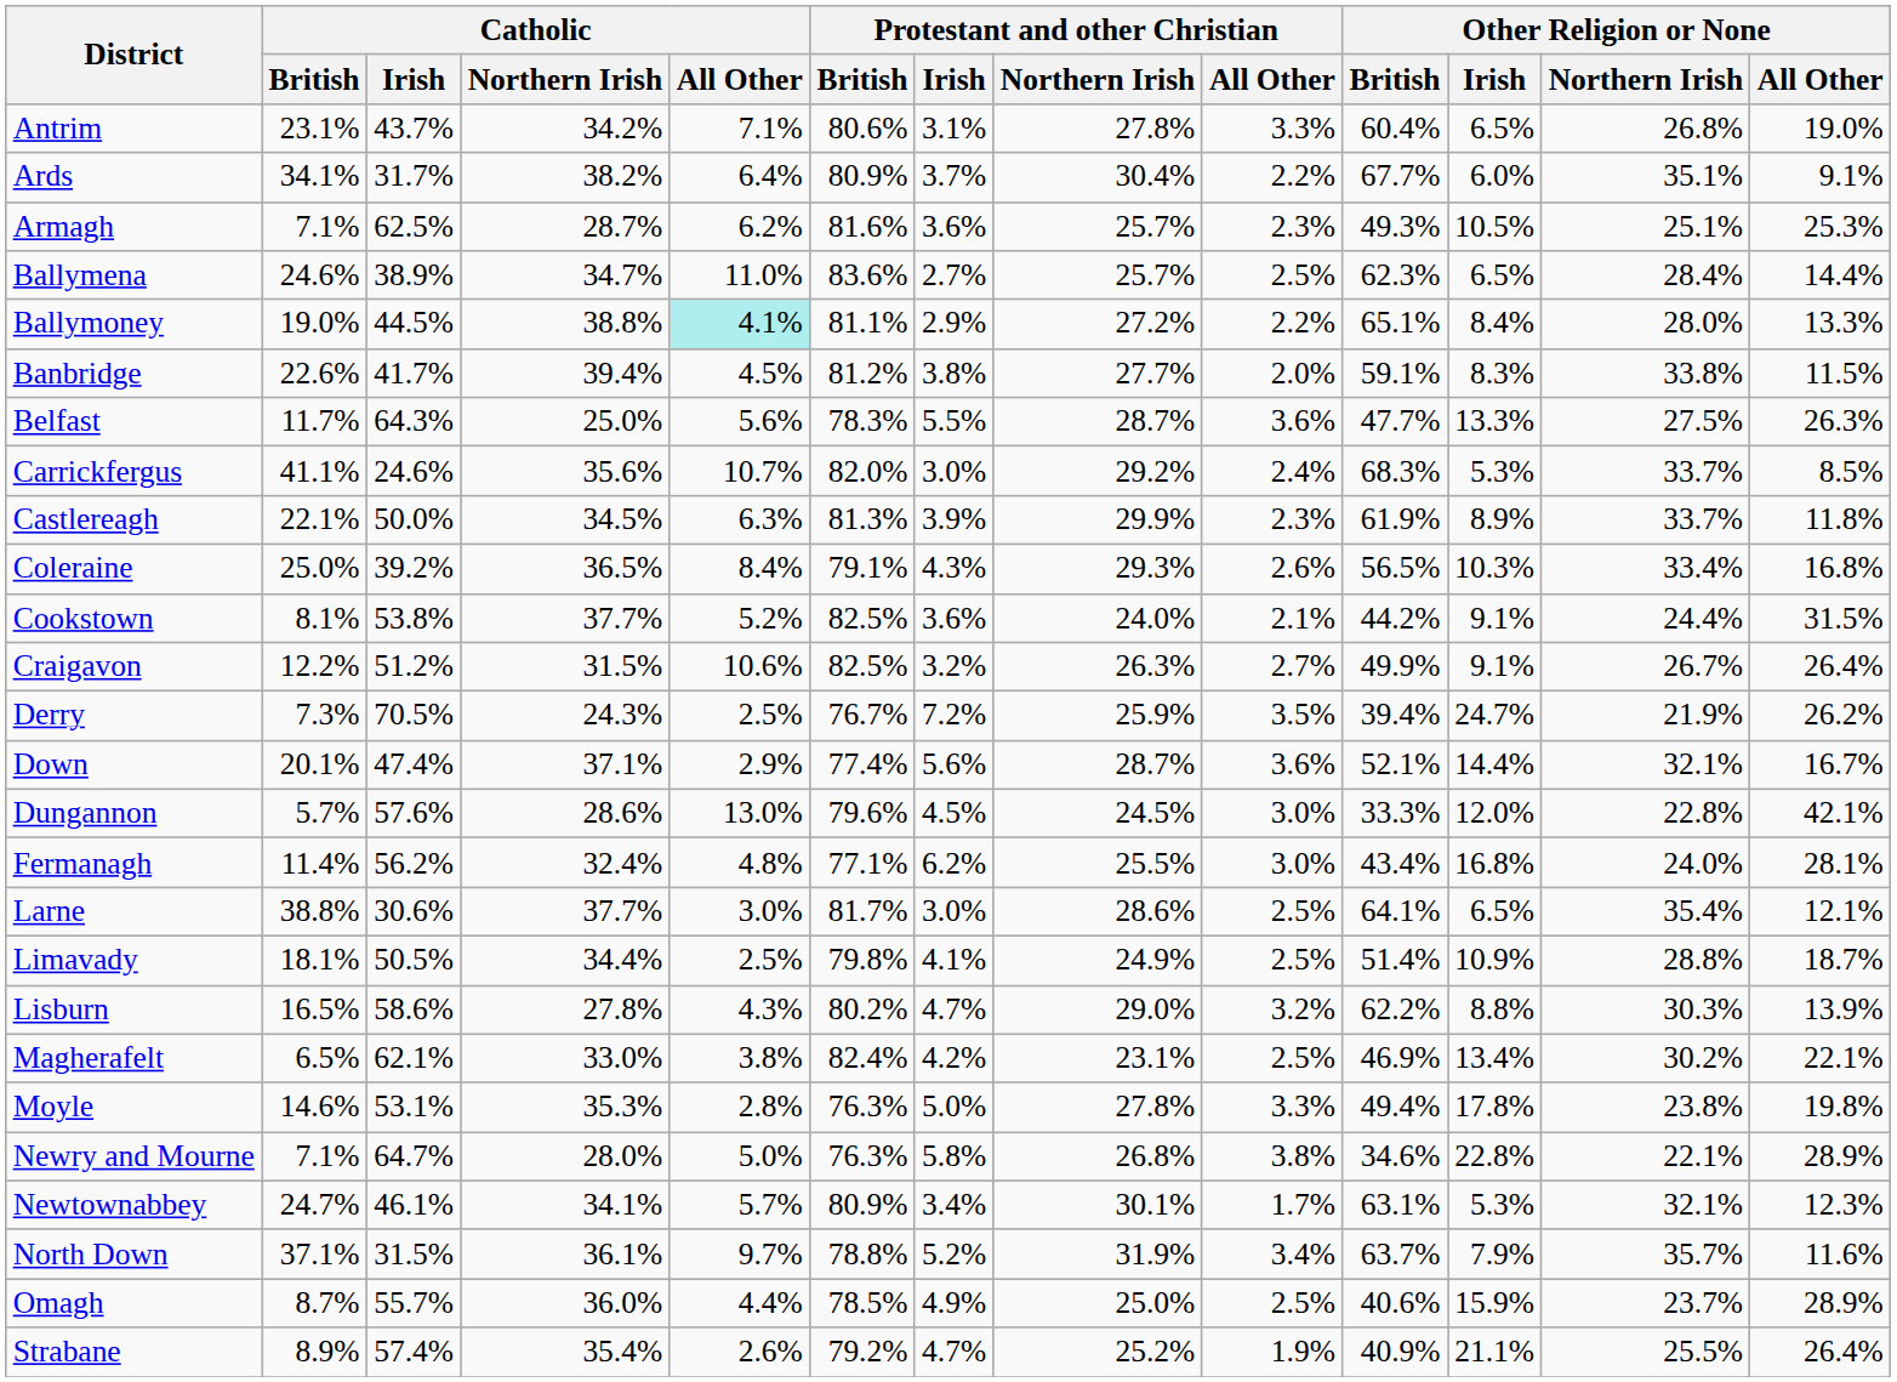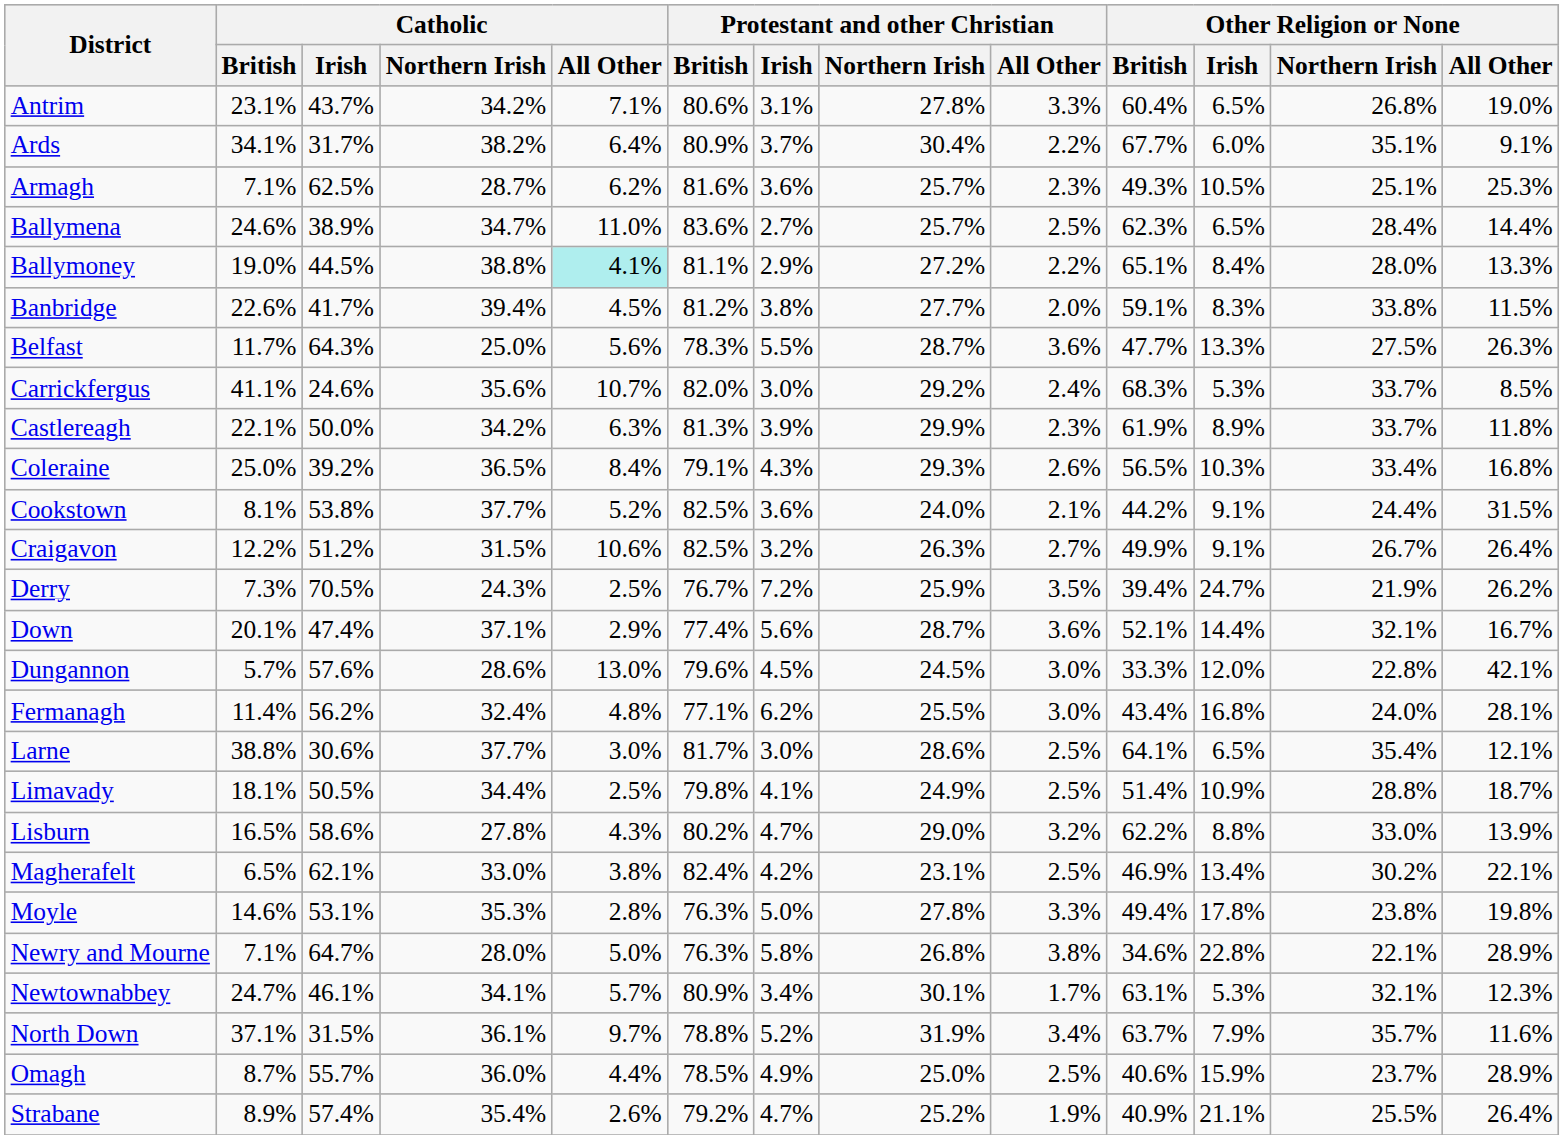 <table class="wikitable sortable" style="text-align:right">
 <tr>
 <th rowspan="2">District</th>
 <th colspan="4">Catholic</th>
 <th colspan="4">Protestant and other Christian</th>
 <th colspan="4">Other Religion or None</th>
 </tr>
 <tr>
 <th>British</th>
 <th>Irish</th>
 <th>Northern Irish</th>
 <th>All Other</th>
 <th>British</th>
 <th>Irish</th>
 <th>Northern Irish</th>
 <th>All Other</th>
 <th>British</th>
 <th>Irish</th>
 <th>Northern Irish</th>
 <th>All Other</th>
 </tr>
 <tr>
 <td style="text-align:left"><a href='#'>Antrim</a></td>
 <td>23.1%</td>
 <td>43.7%</td>
 <td>34.2%</td>
 <td>7.1%</td>
 <td>80.6%</td>
 <td>3.1%</td>
 <td>27.8%</td>
 <td>3.3%</td>
 <td>60.4%</td>
 <td>6.5%</td>
 <td>26.8%</td>
 <td>19.0%</td>
 </tr>
 <tr>
 <td style="text-align:left"><a href='#'>Ards</a></td>
 <td>34.1%</td>
 <td>31.7%</td>
 <td>38.2%</td>
 <td>6.4%</td>
 <td>80.9%</td>
 <td>3.7%</td>
 <td>30.4%</td>
 <td>2.2%</td>
 <td>67.7%</td>
 <td>6.0%</td>
 <td>35.1%</td>
 <td>9.1%</td>
 </tr>
 <tr>
 <td style="text-align:left"><a href='#'>Armagh</a></td>
 <td>7.1%</td>
 <td>62.5%</td>
 <td>28.7%</td>
 <td>6.2%</td>
 <td>81.6%</td>
 <td>3.6%</td>
 <td>25.7%</td>
 <td>2.3%</td>
 <td>49.3%</td>
 <td>10.5%</td>
 <td>25.1%</td>
 <td>25.3%</td>
 </tr>
 <tr>
 <td style="text-align:left"><a href='#'>Ballymena</a></td>
 <td>24.6%</td>
 <td>38.9%</td>
 <td>34.7%</td>
 <td>11.0%</td>
 <td>83.6%</td>
 <td>2.7%</td>
 <td>25.7%</td>
 <td>2.5%</td>
 <td>62.3%</td>
 <td>6.5%</td>
 <td>28.4%</td>
 <td>14.4%</td>
 </tr>
 <tr>
 <td style="text-align:left"><a href='#'>Ballymoney</a></td>
 <td>19.0%</td>
 <td>44.5%</td>
 <td>38.8%</td>
 <td style="background: paleturquoise;">4.1%</td>
 <td>81.1%</td>
 <td>2.9%</td>
 <td>27.2%</td>
 <td>2.2%</td>
 <td>65.1%</td>
 <td>8.4%</td>
 <td>28.0%</td>
 <td>13.3%</td>
 </tr>
 <tr>
 <td style="text-align:left"><a href='#'>Banbridge</a></td>
 <td>22.6%</td>
 <td>41.7%</td>
 <td>39.4%</td>
 <td>4.5%</td>
 <td>81.2%</td>
 <td>3.8%</td>
 <td>27.7%</td>
 <td>2.0%</td>
 <td>59.1%</td>
 <td>8.3%</td>
 <td>33.8%</td>
 <td>11.5%</td>
 </tr>
 <tr>
 <td style="text-align:left"><a href='#'>Belfast</a></td>
 <td>11.7%</td>
 <td>64.3%</td>
 <td>25.0%</td>
 <td>5.6%</td>
 <td>78.3%</td>
 <td>5.5%</td>
 <td>28.7%</td>
 <td>3.6%</td>
 <td>47.7%</td>
 <td>13.3%</td>
 <td>27.5%</td>
 <td>26.3%</td>
 </tr>
 <tr>
 <td style="text-align:left"><a href='#'>Carrickfergus</a></td>
 <td>41.1%</td>
 <td>24.6%</td>
 <td>35.6%</td>
 <td>10.7%</td>
 <td>82.0%</td>
 <td>3.0%</td>
 <td>29.2%</td>
 <td>2.4%</td>
 <td>68.3%</td>
 <td>5.3%</td>
 <td>33.7%</td>
 <td>8.5%</td>
 </tr>
 <tr>
 <td style="text-align:left"><a href='#'>Castlereagh</a></td>
 <td>22.1%</td>
 <td>50.0%</td>
-<td>34.5%</td>
+<td>34.2%</td>
 <td>6.3%</td>
 <td>81.3%</td>
 <td>3.9%</td>
 <td>29.9%</td>
 <td>2.3%</td>
 <td>61.9%</td>
 <td>8.9%</td>
 <td>33.7%</td>
 <td>11.8%</td>
 </tr>
 <tr>
 <td style="text-align:left"><a href='#'>Coleraine</a></td>
 <td>25.0%</td>
 <td>39.2%</td>
 <td>36.5%</td>
 <td>8.4%</td>
 <td>79.1%</td>
 <td>4.3%</td>
 <td>29.3%</td>
 <td>2.6%</td>
 <td>56.5%</td>
 <td>10.3%</td>
 <td>33.4%</td>
 <td>16.8%</td>
 </tr>
 <tr>
 <td style="text-align:left"><a href='#'>Cookstown</a></td>
 <td>8.1%</td>
 <td>53.8%</td>
 <td>37.7%</td>
 <td>5.2%</td>
 <td>82.5%</td>
 <td>3.6%</td>
 <td>24.0%</td>
 <td>2.1%</td>
 <td>44.2%</td>
 <td>9.1%</td>
 <td>24.4%</td>
 <td>31.5%</td>
 </tr>
 <tr>
 <td style="text-align:left"><a href='#'>Craigavon</a></td>
 <td>12.2%</td>
 <td>51.2%</td>
 <td>31.5%</td>
 <td>10.6%</td>
 <td>82.5%</td>
 <td>3.2%</td>
 <td>26.3%</td>
 <td>2.7%</td>
 <td>49.9%</td>
 <td>9.1%</td>
 <td>26.7%</td>
 <td>26.4%</td>
 </tr>
 <tr>
 <td style="text-align:left"><a href='#'>Derry</a></td>
 <td>7.3%</td>
 <td>70.5%</td>
 <td>24.3%</td>
 <td>2.5%</td>
 <td>76.7%</td>
 <td>7.2%</td>
 <td>25.9%</td>
 <td>3.5%</td>
 <td>39.4%</td>
 <td>24.7%</td>
 <td>21.9%</td>
 <td>26.2%</td>
 </tr>
 <tr>
 <td style="text-align:left"><a href='#'>Down</a></td>
 <td>20.1%</td>
 <td>47.4%</td>
 <td>37.1%</td>
 <td>2.9%</td>
 <td>77.4%</td>
 <td>5.6%</td>
 <td>28.7%</td>
 <td>3.6%</td>
 <td>52.1%</td>
 <td>14.4%</td>
 <td>32.1%</td>
 <td>16.7%</td>
 </tr>
 <tr>
 <td style="text-align:left"><a href='#'>Dungannon</a></td>
 <td>5.7%</td>
 <td>57.6%</td>
 <td>28.6%</td>
 <td>13.0%</td>
 <td>79.6%</td>
 <td>4.5%</td>
 <td>24.5%</td>
 <td>3.0%</td>
 <td>33.3%</td>
 <td>12.0%</td>
 <td>22.8%</td>
 <td>42.1%</td>
 </tr>
 <tr>
 <td style="text-align:left"><a href='#'>Fermanagh</a></td>
 <td>11.4%</td>
 <td>56.2%</td>
 <td>32.4%</td>
 <td>4.8%</td>
 <td>77.1%</td>
 <td>6.2%</td>
 <td>25.5%</td>
 <td>3.0%</td>
 <td>43.4%</td>
 <td>16.8%</td>
 <td>24.0%</td>
 <td>28.1%</td>
 </tr>
 <tr>
 <td style="text-align:left"><a href='#'>Larne</a></td>
 <td>38.8%</td>
 <td>30.6%</td>
 <td>37.7%</td>
 <td>3.0%</td>
 <td>81.7%</td>
 <td>3.0%</td>
 <td>28.6%</td>
 <td>2.5%</td>
 <td>64.1%</td>
 <td>6.5%</td>
 <td>35.4%</td>
 <td>12.1%</td>
 </tr>
 <tr>
 <td style="text-align:left"><a href='#'>Limavady</a></td>
 <td>18.1%</td>
 <td>50.5%</td>
 <td>34.4%</td>
 <td>2.5%</td>
 <td>79.8%</td>
 <td>4.1%</td>
 <td>24.9%</td>
 <td>2.5%</td>
 <td>51.4%</td>
 <td>10.9%</td>
 <td>28.8%</td>
 <td>18.7%</td>
 </tr>
 <tr>
 <td style="text-align:left"><a href='#'>Lisburn</a></td>
 <td>16.5%</td>
 <td>58.6%</td>
 <td>27.8%</td>
 <td>4.3%</td>
 <td>80.2%</td>
 <td>4.7%</td>
 <td>29.0%</td>
 <td>3.2%</td>
 <td>62.2%</td>
 <td>8.8%</td>
-<td>30.3%</td>
+<td>33.0%</td>
 <td>13.9%</td>
 </tr>
 <tr>
 <td style="text-align:left"><a href='#'>Magherafelt</a></td>
 <td>6.5%</td>
 <td>62.1%</td>
 <td>33.0%</td>
 <td>3.8%</td>
 <td>82.4%</td>
 <td>4.2%</td>
 <td>23.1%</td>
 <td>2.5%</td>
 <td>46.9%</td>
 <td>13.4%</td>
 <td>30.2%</td>
 <td>22.1%</td>
 </tr>
 <tr>
 <td style="text-align:left"><a href='#'>Moyle</a></td>
 <td>14.6%</td>
 <td>53.1%</td>
 <td>35.3%</td>
 <td>2.8%</td>
 <td>76.3%</td>
 <td>5.0%</td>
 <td>27.8%</td>
 <td>3.3%</td>
 <td>49.4%</td>
 <td>17.8%</td>
 <td>23.8%</td>
 <td>19.8%</td>
 </tr>
 <tr>
 <td style="text-align:left"><a href='#'>Newry and Mourne</a></td>
 <td>7.1%</td>
 <td>64.7%</td>
 <td>28.0%</td>
 <td>5.0%</td>
 <td>76.3%</td>
 <td>5.8%</td>
 <td>26.8%</td>
 <td>3.8%</td>
 <td>34.6%</td>
 <td>22.8%</td>
 <td>22.1%</td>
 <td>28.9%</td>
 </tr>
 <tr>
 <td style="text-align:left"><a href='#'>Newtownabbey</a></td>
 <td>24.7%</td>
 <td>46.1%</td>
 <td>34.1%</td>
 <td>5.7%</td>
 <td>80.9%</td>
 <td>3.4%</td>
 <td>30.1%</td>
 <td>1.7%</td>
 <td>63.1%</td>
 <td>5.3%</td>
 <td>32.1%</td>
 <td>12.3%</td>
 </tr>
 <tr>
 <td style="text-align:left"><a href='#'>North Down</a></td>
 <td>37.1%</td>
 <td>31.5%</td>
 <td>36.1%</td>
 <td>9.7%</td>
 <td>78.8%</td>
 <td>5.2%</td>
 <td>31.9%</td>
 <td>3.4%</td>
 <td>63.7%</td>
 <td>7.9%</td>
 <td>35.7%</td>
 <td>11.6%</td>
 </tr>
 <tr>
 <td style="text-align:left"><a href='#'>Omagh</a></td>
 <td>8.7%</td>
 <td>55.7%</td>
 <td>36.0%</td>
 <td>4.4%</td>
 <td>78.5%</td>
 <td>4.9%</td>
 <td>25.0%</td>
 <td>2.5%</td>
 <td>40.6%</td>
 <td>15.9%</td>
 <td>23.7%</td>
 <td>28.9%</td>
 </tr>
 <tr>
 <td style="text-align:left"><a href='#'>Strabane</a></td>
 <td>8.9%</td>
 <td>57.4%</td>
 <td>35.4%</td>
 <td>2.6%</td>
 <td>79.2%</td>
 <td>4.7%</td>
 <td>25.2%</td>
 <td>1.9%</td>
 <td>40.9%</td>
 <td>21.1%</td>
 <td>25.5%</td>
 <td>26.4%</td>
 </tr>
 <tr>
 </tr>
 </table>
